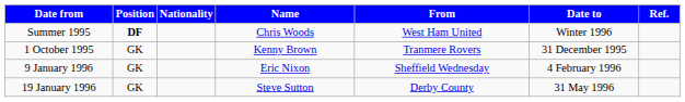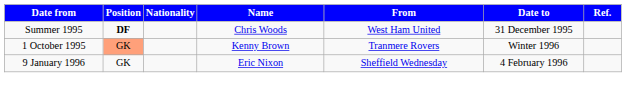 <table class="wikitable"  style="text-align:center; font-size:90%; ">
 <tr>
 <th style="background:#00f; color:white; width:150px;">Date from</th>
 <th style="background:#00f; color:white; width:50px;">Position</th>
 <th style="background:#00f; color:white; width:50px;">Nationality</th>
 <th style="background:#00f; color:white; width:200px;">Name</th>
 <th style="background:#00f; color:white; width:250px;">From</th>
 <th style="background:#00f; color:white; width:150px;">Date to</th>
 <th style="background:#00f; color:white; width:50px;">Ref.</th>
 </tr>
 <tr>
 <td>Summer 1995</td>
 <td><strong>DF</strong></td>
 <td></td>
 <td><a href='#'>Chris Woods</a></td>
 <td><a href='#'>West Ham United</a></td>
-<td>Winter 1996</td>
+<td>31 December 1995</td>
 <td></td>
 </tr>
 <tr>
 <td>1 October 1995</td>
-<td>GK</td>
+<td style="background: lightsalmon;">GK</td>
 <td></td>
 <td><a href='#'>Kenny Brown</a></td>
 <td><a href='#'>Tranmere Rovers</a></td>
-<td>31 December 1995</td>
+<td>Winter 1996</td>
 <td></td>
 </tr>
 <tr>
 <td>9 January 1996</td>
 <td>GK</td>
 <td></td>
 <td><a href='#'>Eric Nixon</a></td>
 <td><a href='#'>Sheffield Wednesday</a></td>
 <td>4 February 1996</td>
 <td></td>
 </tr>
-<tr>
-<td>19 January 1996</td>
-<td>GK</td>
-<td></td>
-<td><a href='#'>Steve Sutton</a></td>
-<td><a href='#'>Derby County</a></td>
-<td>31 May 1996</td>
-<td></td>
-</tr>
 </table>
